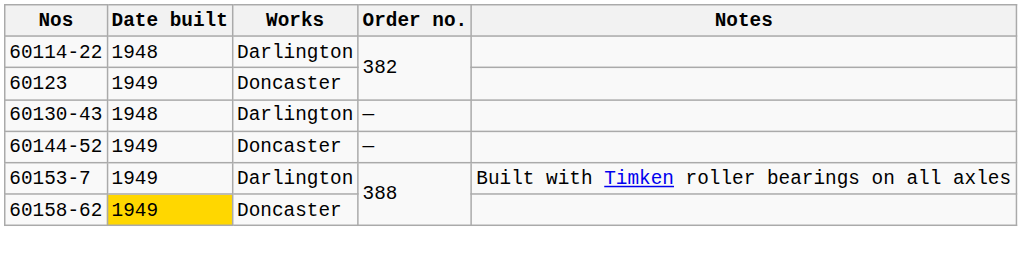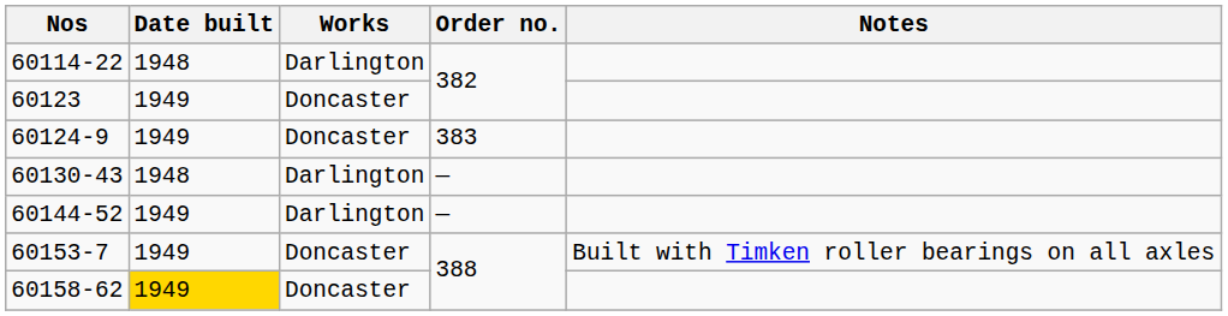 <table class="wikitable sortable">
 <tr>
 <th>Nos</th>
 <th>Date built</th>
 <th>Works</th>
 <th>Order no.</th>
 <th class="unsortable">Notes</th>
 </tr>
 <tr>
 <td>60114-22</td>
 <td>1948</td>
 <td>Darlington</td>
 <td rowspan=2>382</td>
 <td></td>
 </tr>
 <tr>
 <td>60123</td>
 <td>1949</td>
 <td>Doncaster</td>
 <td></td>
 </tr>
 <tr>
+<td>60124-9</td>
+<td>1949</td>
+<td>Doncaster</td>
+<td>383</td>
+<td></td>
+</tr>
+<tr>
 <td>60130-43</td>
 <td>1948</td>
 <td>Darlington</td>
 <td>—</td>
 <td></td>
 </tr>
 <tr>
 <td>60144-52</td>
 <td>1949</td>
-<td>Doncaster</td>
+<td>Darlington</td>
 <td>—</td>
 <td></td>
 </tr>
 <tr>
 <td>60153-7</td>
 <td>1949</td>
-<td>Darlington</td>
+<td>Doncaster</td>
 <td rowspan=2>388</td>
 <td>Built with <a href='#'>Timken</a> roller bearings on all axles</td>
 </tr>
 <tr>
 <td>60158-62</td>
 <td style="background: gold;">1949</td>
 <td>Doncaster</td>
 <td></td>
 </tr>
 </table>
